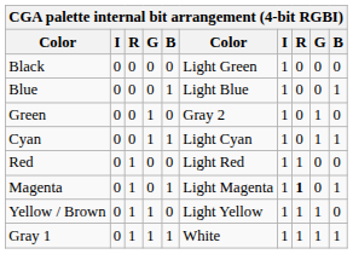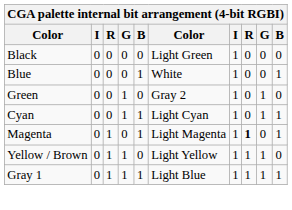 <table class="wikitable">
 <tr>
 <th colspan="10">CGA palette internal bit arrangement (4-bit RGBI)</th>
 </tr>
 <tr>
 <th>Color</th>
 <th>I</th>
 <th>R</th>
 <th>G</th>
 <th>B</th>
 <th>Color</th>
 <th>I</th>
 <th>R</th>
 <th>G</th>
 <th>B</th>
 </tr>
 <tr>
 <td>Black</td>
 <td>0</td>
 <td>0</td>
 <td>0</td>
 <td>0</td>
 <td>Light Green</td>
 <td>1</td>
 <td>0</td>
 <td>0</td>
 <td>0</td>
 </tr>
 <tr>
 <td>Blue</td>
 <td>0</td>
 <td>0</td>
 <td>0</td>
 <td>1</td>
-<td>Light Blue</td>
+<td>White</td>
 <td>1</td>
 <td>0</td>
 <td>0</td>
 <td>1</td>
 </tr>
 <tr>
 <td>Green</td>
 <td>0</td>
 <td>0</td>
 <td>1</td>
 <td>0</td>
 <td>Gray 2</td>
 <td>1</td>
 <td>0</td>
 <td>1</td>
 <td>0</td>
 </tr>
 <tr>
 <td>Cyan</td>
 <td>0</td>
 <td>0</td>
 <td>1</td>
 <td>1</td>
 <td>Light Cyan</td>
 <td>1</td>
 <td>0</td>
 <td>1</td>
 <td>1</td>
-</tr>
-<tr>
-<td>Red</td>
-<td>0</td>
-<td>1</td>
-<td>0</td>
-<td>0</td>
-<td>Light Red</td>
-<td>1</td>
-<td>1</td>
-<td>0</td>
-<td>0</td>
 </tr>
 <tr>
 <td>Magenta</td>
 <td>0</td>
 <td>1</td>
 <td>0</td>
 <td>1</td>
 <td>Light Magenta</td>
 <td>1</td>
 <td><strong>1</strong></td>
 <td>0</td>
 <td>1</td>
 </tr>
 <tr>
 <td>Yellow / Brown</td>
 <td>0</td>
 <td>1</td>
 <td>1</td>
 <td>0</td>
 <td>Light Yellow</td>
 <td>1</td>
 <td>1</td>
 <td>1</td>
 <td>0</td>
 </tr>
 <tr>
 <td>Gray 1</td>
 <td>0</td>
 <td>1</td>
 <td>1</td>
 <td>1</td>
-<td>White</td>
+<td>Light Blue</td>
 <td>1</td>
 <td>1</td>
 <td>1</td>
 <td>1</td>
 </tr>
 </table>
